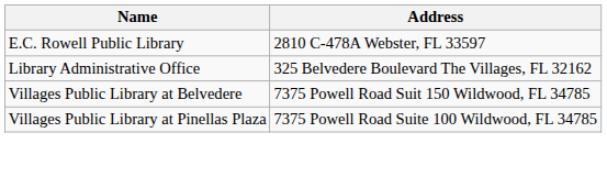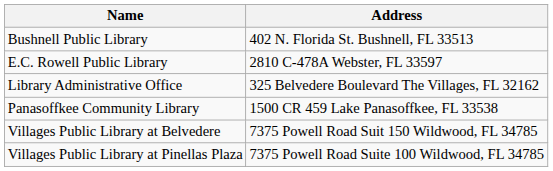 <table class="wikitable">
 <tr>
 <th>Name</th>
 <th>Address</th>
+</tr>
+<tr>
+<td>Bushnell Public Library</td>
+<td>402 N. Florida St. Bushnell, FL 33513</td>
 </tr>
 <tr>
 <td>E.C. Rowell Public Library</td>
 <td>2810 C-478A Webster, FL 33597</td>
 </tr>
 <tr>
 <td>Library Administrative Office</td>
 <td>325 Belvedere Boulevard The Villages, FL 32162</td>
 </tr>
 <tr>
+<td>Panasoffkee Community Library</td>
+<td>1500 CR 459 Lake Panasoffkee, FL 33538</td>
+</tr>
+<tr>
 <td>Villages Public Library at Belvedere</td>
 <td>7375 Powell Road Suit 150 Wildwood, FL 34785</td>
 </tr>
 <tr>
 <td>Villages Public Library at Pinellas Plaza</td>
 <td>7375 Powell Road Suite 100 Wildwood, FL 34785</td>
 </tr>
 </table>
